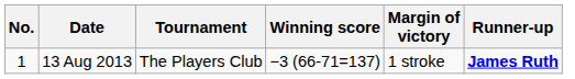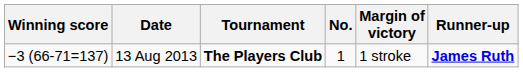 <table class="wikitable" style="font-size:95%;">
 <tr>
-<th>No.</th>
+<th>Winning score</th>
 <th>Date</th>
 <th>Tournament</th>
-<th>Winning score</th>
+<th>No.</th>
 <th>Margin of<br>victory</th>
 <th>Runner-up</th>
 </tr>
 <tr>
+<td>−3 (66-71=137)</td>
+<td align=right>13 Aug 2013</td>
+<td><strong>The Players Club</strong></td>
 <td align=center>1</td>
-<td align=right>13 Aug 2013</td>
-<td>The Players Club</td>
-<td>−3 (66-71=137)</td>
 <td>1 stroke</td>
 <td><strong> <a href='#'>James Ruth</a></strong></td>
 </tr>
 </table>
